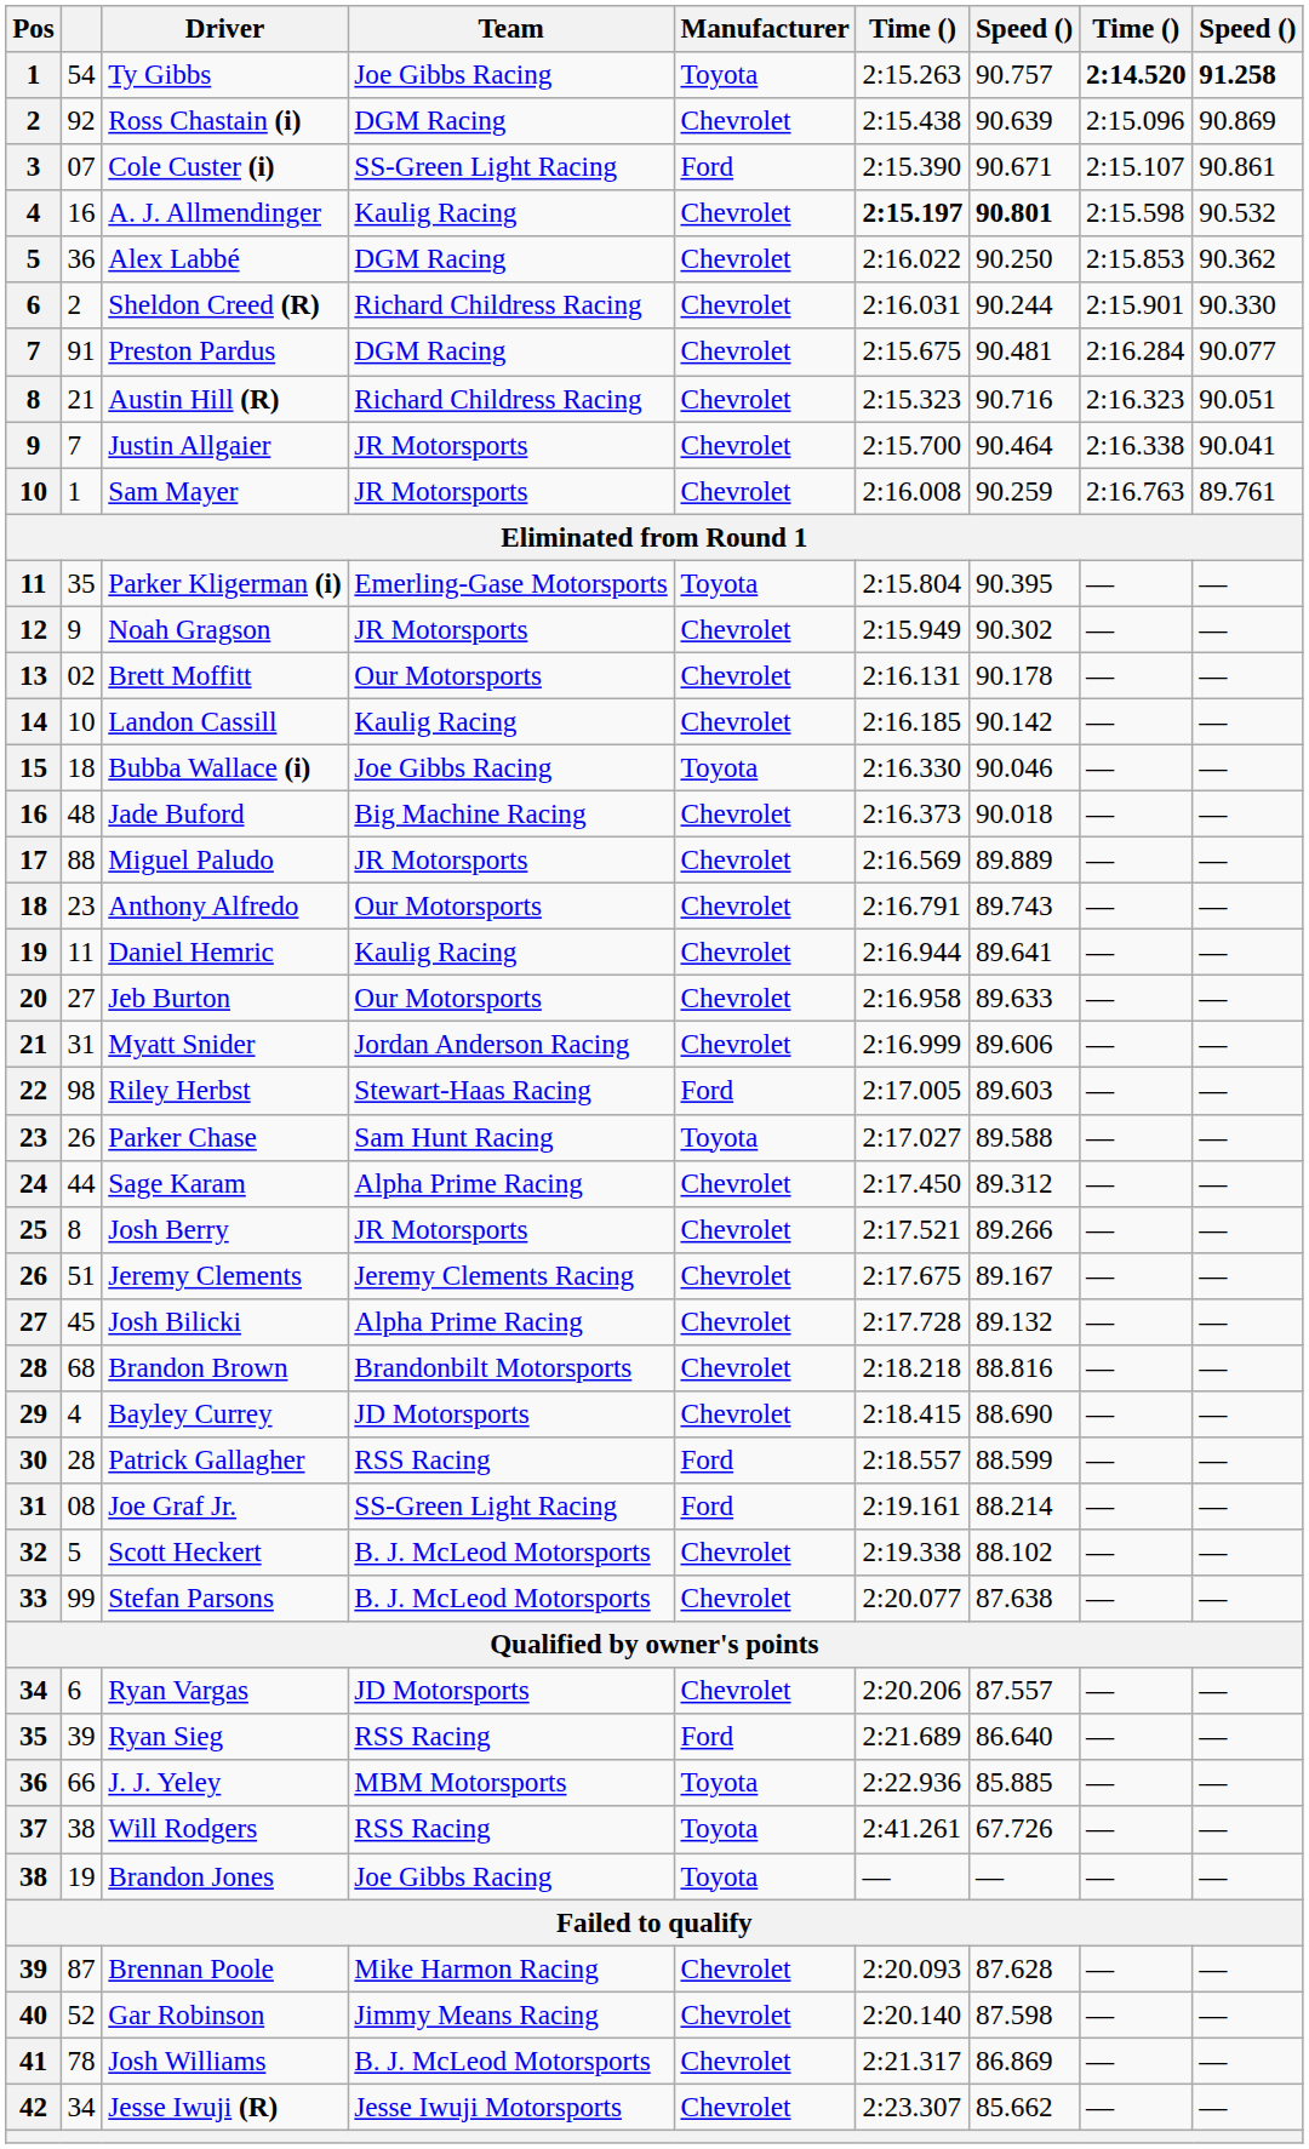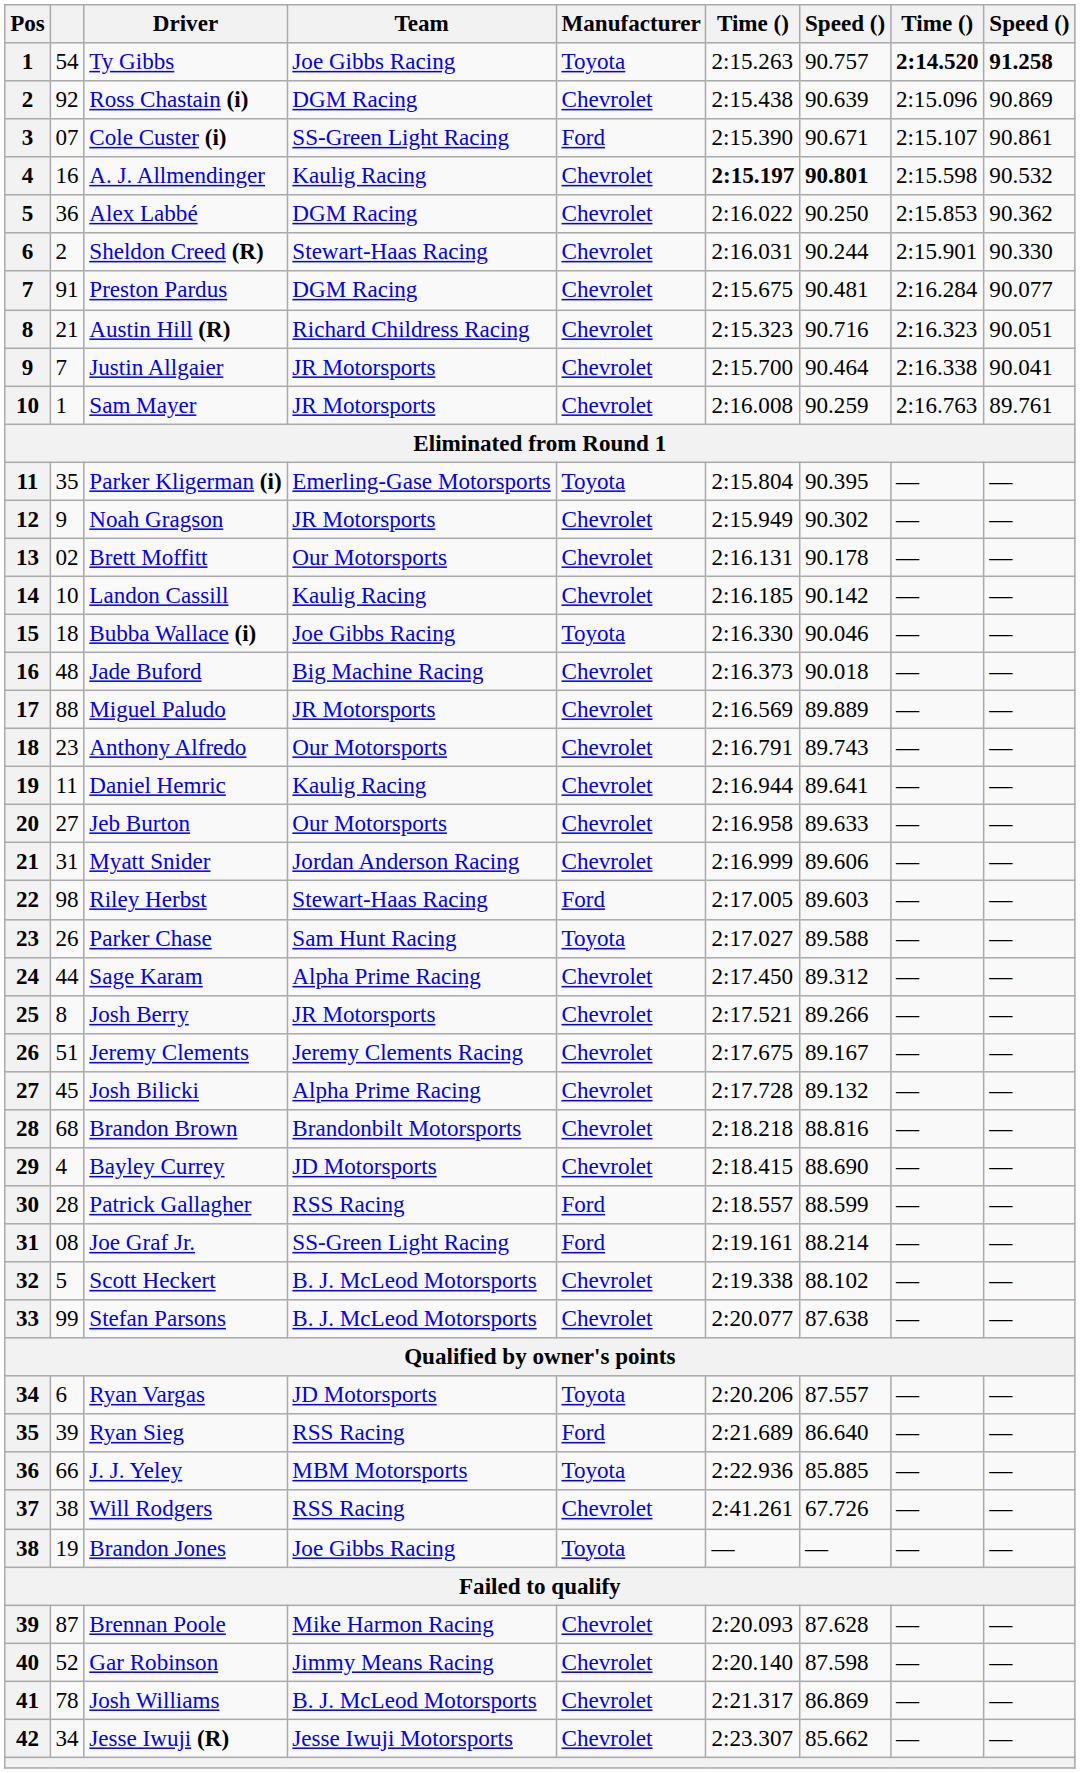 <table class="wikitable" style="font-size:95%">
 <tr>
 <th>Pos</th>
 <th></th>
 <th>Driver</th>
 <th>Team</th>
 <th>Manufacturer</th>
 <th>Time ()</th>
 <th>Speed ()</th>
 <th>Time ()</th>
 <th>Speed ()</th>
 </tr>
 <tr>
 <th>1</th>
 <td>54</td>
 <td><a href='#'>Ty Gibbs</a></td>
 <td><a href='#'>Joe Gibbs Racing</a></td>
 <td><a href='#'>Toyota</a></td>
 <td>2:15.263</td>
 <td>90.757</td>
 <td><strong>2:14.520</strong></td>
 <td><strong>91.258</strong></td>
 </tr>
 <tr>
 <th>2</th>
 <td>92</td>
 <td><a href='#'>Ross Chastain</a> <strong>(i)</strong></td>
 <td><a href='#'>DGM Racing</a></td>
 <td><a href='#'>Chevrolet</a></td>
 <td>2:15.438</td>
 <td>90.639</td>
 <td>2:15.096</td>
 <td>90.869</td>
 </tr>
 <tr>
 <th>3</th>
 <td>07</td>
 <td><a href='#'>Cole Custer</a> <strong>(i)</strong></td>
 <td><a href='#'>SS-Green Light Racing</a></td>
 <td><a href='#'>Ford</a></td>
 <td>2:15.390</td>
 <td>90.671</td>
 <td>2:15.107</td>
 <td>90.861</td>
 </tr>
 <tr>
 <th>4</th>
 <td>16</td>
 <td><a href='#'>A. J. Allmendinger</a></td>
 <td><a href='#'>Kaulig Racing</a></td>
 <td><a href='#'>Chevrolet</a></td>
 <td><strong>2:15.197</strong></td>
 <td><strong>90.801</strong></td>
 <td>2:15.598</td>
 <td>90.532</td>
 </tr>
 <tr>
 <th>5</th>
 <td>36</td>
 <td><a href='#'>Alex Labbé</a></td>
 <td><a href='#'>DGM Racing</a></td>
 <td><a href='#'>Chevrolet</a></td>
 <td>2:16.022</td>
 <td>90.250</td>
 <td>2:15.853</td>
 <td>90.362</td>
 </tr>
 <tr>
 <th>6</th>
 <td>2</td>
 <td><a href='#'>Sheldon Creed</a> <strong>(R)</strong></td>
-<td><a href='#'>Richard Childress Racing</a></td>
+<td><a href='#'>Stewart-Haas Racing</a></td>
 <td><a href='#'>Chevrolet</a></td>
 <td>2:16.031</td>
 <td>90.244</td>
 <td>2:15.901</td>
 <td>90.330</td>
 </tr>
 <tr>
 <th>7</th>
 <td>91</td>
 <td><a href='#'>Preston Pardus</a></td>
 <td><a href='#'>DGM Racing</a></td>
 <td><a href='#'>Chevrolet</a></td>
 <td>2:15.675</td>
 <td>90.481</td>
 <td>2:16.284</td>
 <td>90.077</td>
 </tr>
 <tr>
 <th>8</th>
 <td>21</td>
 <td><a href='#'>Austin Hill</a> <strong>(R)</strong></td>
 <td><a href='#'>Richard Childress Racing</a></td>
 <td><a href='#'>Chevrolet</a></td>
 <td>2:15.323</td>
 <td>90.716</td>
 <td>2:16.323</td>
 <td>90.051</td>
 </tr>
 <tr>
 <th>9</th>
 <td>7</td>
 <td><a href='#'>Justin Allgaier</a></td>
 <td><a href='#'>JR Motorsports</a></td>
 <td><a href='#'>Chevrolet</a></td>
 <td>2:15.700</td>
 <td>90.464</td>
 <td>2:16.338</td>
 <td>90.041</td>
 </tr>
 <tr>
 <th>10</th>
 <td>1</td>
 <td><a href='#'>Sam Mayer</a></td>
 <td><a href='#'>JR Motorsports</a></td>
 <td><a href='#'>Chevrolet</a></td>
 <td>2:16.008</td>
 <td>90.259</td>
 <td>2:16.763</td>
 <td>89.761</td>
 </tr>
 <tr>
 <th colspan="9">Eliminated from Round 1</th>
 </tr>
 <tr>
 <th>11</th>
 <td>35</td>
 <td><a href='#'>Parker Kligerman</a> <strong>(i)</strong></td>
 <td><a href='#'>Emerling-Gase Motorsports</a></td>
 <td><a href='#'>Toyota</a></td>
 <td>2:15.804</td>
 <td>90.395</td>
 <td>—</td>
 <td>—</td>
 </tr>
 <tr>
 <th>12</th>
 <td>9</td>
 <td><a href='#'>Noah Gragson</a></td>
 <td><a href='#'>JR Motorsports</a></td>
 <td><a href='#'>Chevrolet</a></td>
 <td>2:15.949</td>
 <td>90.302</td>
 <td>—</td>
 <td>—</td>
 </tr>
 <tr>
 <th>13</th>
 <td>02</td>
 <td><a href='#'>Brett Moffitt</a></td>
 <td><a href='#'>Our Motorsports</a></td>
 <td><a href='#'>Chevrolet</a></td>
 <td>2:16.131</td>
 <td>90.178</td>
 <td>—</td>
 <td>—</td>
 </tr>
 <tr>
 <th>14</th>
 <td>10</td>
 <td><a href='#'>Landon Cassill</a></td>
 <td><a href='#'>Kaulig Racing</a></td>
 <td><a href='#'>Chevrolet</a></td>
 <td>2:16.185</td>
 <td>90.142</td>
 <td>—</td>
 <td>—</td>
 </tr>
 <tr>
 <th>15</th>
 <td>18</td>
 <td><a href='#'>Bubba Wallace</a> <strong>(i)</strong></td>
 <td><a href='#'>Joe Gibbs Racing</a></td>
 <td><a href='#'>Toyota</a></td>
 <td>2:16.330</td>
 <td>90.046</td>
 <td>—</td>
 <td>—</td>
 </tr>
 <tr>
 <th>16</th>
 <td>48</td>
 <td><a href='#'>Jade Buford</a></td>
 <td><a href='#'>Big Machine Racing</a></td>
 <td><a href='#'>Chevrolet</a></td>
 <td>2:16.373</td>
 <td>90.018</td>
 <td>—</td>
 <td>—</td>
 </tr>
 <tr>
 <th>17</th>
 <td>88</td>
 <td><a href='#'>Miguel Paludo</a></td>
 <td><a href='#'>JR Motorsports</a></td>
 <td><a href='#'>Chevrolet</a></td>
 <td>2:16.569</td>
 <td>89.889</td>
 <td>—</td>
 <td>—</td>
 </tr>
 <tr>
 <th>18</th>
 <td>23</td>
 <td><a href='#'>Anthony Alfredo</a></td>
 <td><a href='#'>Our Motorsports</a></td>
 <td><a href='#'>Chevrolet</a></td>
 <td>2:16.791</td>
 <td>89.743</td>
 <td>—</td>
 <td>—</td>
 </tr>
 <tr>
 <th>19</th>
 <td>11</td>
 <td><a href='#'>Daniel Hemric</a></td>
 <td><a href='#'>Kaulig Racing</a></td>
 <td><a href='#'>Chevrolet</a></td>
 <td>2:16.944</td>
 <td>89.641</td>
 <td>—</td>
 <td>—</td>
 </tr>
 <tr>
 <th>20</th>
 <td>27</td>
 <td><a href='#'>Jeb Burton</a></td>
 <td><a href='#'>Our Motorsports</a></td>
 <td><a href='#'>Chevrolet</a></td>
 <td>2:16.958</td>
 <td>89.633</td>
 <td>—</td>
 <td>—</td>
 </tr>
 <tr>
 <th>21</th>
 <td>31</td>
 <td><a href='#'>Myatt Snider</a></td>
 <td><a href='#'>Jordan Anderson Racing</a></td>
 <td><a href='#'>Chevrolet</a></td>
 <td>2:16.999</td>
 <td>89.606</td>
 <td>—</td>
 <td>—</td>
 </tr>
 <tr>
 <th>22</th>
 <td>98</td>
 <td><a href='#'>Riley Herbst</a></td>
 <td><a href='#'>Stewart-Haas Racing</a></td>
 <td><a href='#'>Ford</a></td>
 <td>2:17.005</td>
 <td>89.603</td>
 <td>—</td>
 <td>—</td>
 </tr>
 <tr>
 <th>23</th>
 <td>26</td>
 <td><a href='#'>Parker Chase</a></td>
 <td><a href='#'>Sam Hunt Racing</a></td>
 <td><a href='#'>Toyota</a></td>
 <td>2:17.027</td>
 <td>89.588</td>
 <td>—</td>
 <td>—</td>
 </tr>
 <tr>
 <th>24</th>
 <td>44</td>
 <td><a href='#'>Sage Karam</a></td>
 <td><a href='#'>Alpha Prime Racing</a></td>
 <td><a href='#'>Chevrolet</a></td>
 <td>2:17.450</td>
 <td>89.312</td>
 <td>—</td>
 <td>—</td>
 </tr>
 <tr>
 <th>25</th>
 <td>8</td>
 <td><a href='#'>Josh Berry</a></td>
 <td><a href='#'>JR Motorsports</a></td>
 <td><a href='#'>Chevrolet</a></td>
 <td>2:17.521</td>
 <td>89.266</td>
 <td>—</td>
 <td>—</td>
 </tr>
 <tr>
 <th>26</th>
 <td>51</td>
 <td><a href='#'>Jeremy Clements</a></td>
 <td><a href='#'>Jeremy Clements Racing</a></td>
 <td><a href='#'>Chevrolet</a></td>
 <td>2:17.675</td>
 <td>89.167</td>
 <td>—</td>
 <td>—</td>
 </tr>
 <tr>
 <th>27</th>
 <td>45</td>
 <td><a href='#'>Josh Bilicki</a></td>
 <td><a href='#'>Alpha Prime Racing</a></td>
 <td><a href='#'>Chevrolet</a></td>
 <td>2:17.728</td>
 <td>89.132</td>
 <td>—</td>
 <td>—</td>
 </tr>
 <tr>
 <th>28</th>
 <td>68</td>
 <td><a href='#'>Brandon Brown</a></td>
 <td><a href='#'>Brandonbilt Motorsports</a></td>
 <td><a href='#'>Chevrolet</a></td>
 <td>2:18.218</td>
 <td>88.816</td>
 <td>—</td>
 <td>—</td>
 </tr>
 <tr>
 <th>29</th>
 <td>4</td>
 <td><a href='#'>Bayley Currey</a></td>
 <td><a href='#'>JD Motorsports</a></td>
 <td><a href='#'>Chevrolet</a></td>
 <td>2:18.415</td>
 <td>88.690</td>
 <td>—</td>
 <td>—</td>
 </tr>
 <tr>
 <th>30</th>
 <td>28</td>
 <td><a href='#'>Patrick Gallagher</a></td>
 <td><a href='#'>RSS Racing</a></td>
 <td><a href='#'>Ford</a></td>
 <td>2:18.557</td>
 <td>88.599</td>
 <td>—</td>
 <td>—</td>
 </tr>
 <tr>
 <th>31</th>
 <td>08</td>
 <td><a href='#'>Joe Graf Jr.</a></td>
 <td><a href='#'>SS-Green Light Racing</a></td>
 <td><a href='#'>Ford</a></td>
 <td>2:19.161</td>
 <td>88.214</td>
 <td>—</td>
 <td>—</td>
 </tr>
 <tr>
 <th>32</th>
 <td>5</td>
 <td><a href='#'>Scott Heckert</a></td>
 <td><a href='#'>B. J. McLeod Motorsports</a></td>
 <td><a href='#'>Chevrolet</a></td>
 <td>2:19.338</td>
 <td>88.102</td>
 <td>—</td>
 <td>—</td>
 </tr>
 <tr>
 <th>33</th>
 <td>99</td>
 <td><a href='#'>Stefan Parsons</a></td>
 <td><a href='#'>B. J. McLeod Motorsports</a></td>
 <td><a href='#'>Chevrolet</a></td>
 <td>2:20.077</td>
 <td>87.638</td>
 <td>—</td>
 <td>—</td>
 </tr>
 <tr>
 <th colspan="9">Qualified by owner's points</th>
 </tr>
 <tr>
 <th>34</th>
 <td>6</td>
 <td><a href='#'>Ryan Vargas</a></td>
 <td><a href='#'>JD Motorsports</a></td>
-<td><a href='#'>Chevrolet</a></td>
+<td><a href='#'>Toyota</a></td>
 <td>2:20.206</td>
 <td>87.557</td>
 <td>—</td>
 <td>—</td>
 </tr>
 <tr>
 <th>35</th>
 <td>39</td>
 <td><a href='#'>Ryan Sieg</a></td>
 <td><a href='#'>RSS Racing</a></td>
 <td><a href='#'>Ford</a></td>
 <td>2:21.689</td>
 <td>86.640</td>
 <td>—</td>
 <td>—</td>
 </tr>
 <tr>
 <th>36</th>
 <td>66</td>
 <td><a href='#'>J. J. Yeley</a></td>
 <td><a href='#'>MBM Motorsports</a></td>
 <td><a href='#'>Toyota</a></td>
 <td>2:22.936</td>
 <td>85.885</td>
 <td>—</td>
 <td>—</td>
 </tr>
 <tr>
 <th>37</th>
 <td>38</td>
 <td><a href='#'>Will Rodgers</a></td>
 <td><a href='#'>RSS Racing</a></td>
-<td><a href='#'>Toyota</a></td>
+<td><a href='#'>Chevrolet</a></td>
 <td>2:41.261</td>
 <td>67.726</td>
 <td>—</td>
 <td>—</td>
 </tr>
 <tr>
 <th>38</th>
 <td>19</td>
 <td><a href='#'>Brandon Jones</a></td>
 <td><a href='#'>Joe Gibbs Racing</a></td>
 <td><a href='#'>Toyota</a></td>
 <td>—</td>
 <td>—</td>
 <td>—</td>
 <td>—</td>
 </tr>
 <tr>
 <th colspan="9">Failed to qualify</th>
 </tr>
 <tr>
 <th>39</th>
 <td>87</td>
 <td><a href='#'>Brennan Poole</a></td>
 <td><a href='#'>Mike Harmon Racing</a></td>
 <td><a href='#'>Chevrolet</a></td>
 <td>2:20.093</td>
 <td>87.628</td>
 <td>—</td>
 <td>—</td>
 </tr>
 <tr>
 <th>40</th>
 <td>52</td>
 <td><a href='#'>Gar Robinson</a></td>
 <td><a href='#'>Jimmy Means Racing</a></td>
 <td><a href='#'>Chevrolet</a></td>
 <td>2:20.140</td>
 <td>87.598</td>
 <td>—</td>
 <td>—</td>
 </tr>
 <tr>
 <th>41</th>
 <td>78</td>
 <td><a href='#'>Josh Williams</a></td>
 <td><a href='#'>B. J. McLeod Motorsports</a></td>
 <td><a href='#'>Chevrolet</a></td>
 <td>2:21.317</td>
 <td>86.869</td>
 <td>—</td>
 <td>—</td>
 </tr>
 <tr>
 <th>42</th>
 <td>34</td>
 <td><a href='#'>Jesse Iwuji</a> <strong>(R)</strong></td>
 <td><a href='#'>Jesse Iwuji Motorsports</a></td>
 <td><a href='#'>Chevrolet</a></td>
 <td>2:23.307</td>
 <td>85.662</td>
 <td>—</td>
 <td>—</td>
 </tr>
 <tr>
 <th colspan="9"></th>
 </tr>
 </table>
